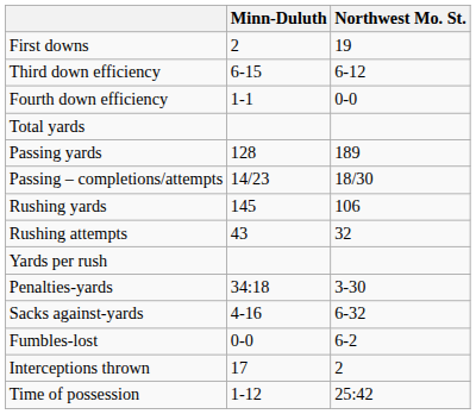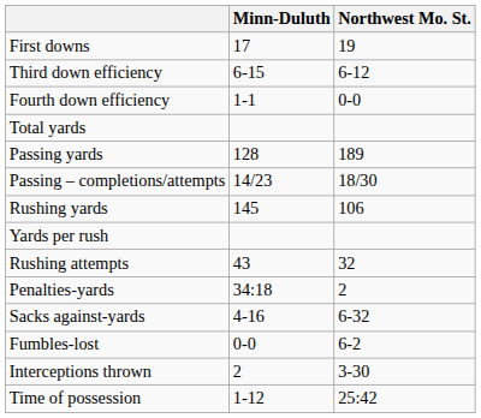 <table class="wikitable">
 <tr>
 <th> </th>
 <th><strong>Minn-Duluth</strong></th>
 <th><strong>Northwest Mo. St.</strong></th>
 </tr>
 <tr>
 <td>First downs</td>
-<td>2</td>
+<td>17</td>
 <td>19</td>
 </tr>
 <tr>
 <td>Third down efficiency</td>
 <td>6-15</td>
 <td>6-12</td>
 </tr>
 <tr>
 <td>Fourth down efficiency</td>
 <td>1-1</td>
 <td>0-0</td>
 </tr>
 <tr>
 <td>Total yards</td>
 <td></td>
 <td></td>
 </tr>
 <tr>
 <td>Passing yards</td>
 <td>128</td>
 <td>189</td>
 </tr>
 <tr>
 <td>Passing – completions/attempts</td>
 <td>14/23</td>
 <td>18/30</td>
 </tr>
 <tr>
 <td>Rushing yards</td>
 <td>145</td>
 <td>106</td>
 </tr>
 <tr>
+<td>Yards per rush</td>
+<td></td>
+<td></td>
+</tr>
+<tr>
 <td>Rushing attempts</td>
 <td>43</td>
 <td>32</td>
 </tr>
 <tr>
-<td>Yards per rush</td>
-<td></td>
-<td></td>
-</tr>
-<tr>
 <td>Penalties-yards</td>
 <td>34:18</td>
-<td>3-30</td>
+<td>2</td>
 </tr>
 <tr>
 <td>Sacks against-yards</td>
 <td>4-16</td>
 <td>6-32</td>
 </tr>
 <tr>
 <td>Fumbles-lost</td>
 <td>0-0</td>
 <td>6-2</td>
 </tr>
 <tr>
 <td>Interceptions thrown</td>
-<td>17</td>
 <td>2</td>
+<td>3-30</td>
 </tr>
 <tr>
 <td>Time of possession</td>
 <td>1-12</td>
 <td>25:42</td>
 </tr>
 </table>
